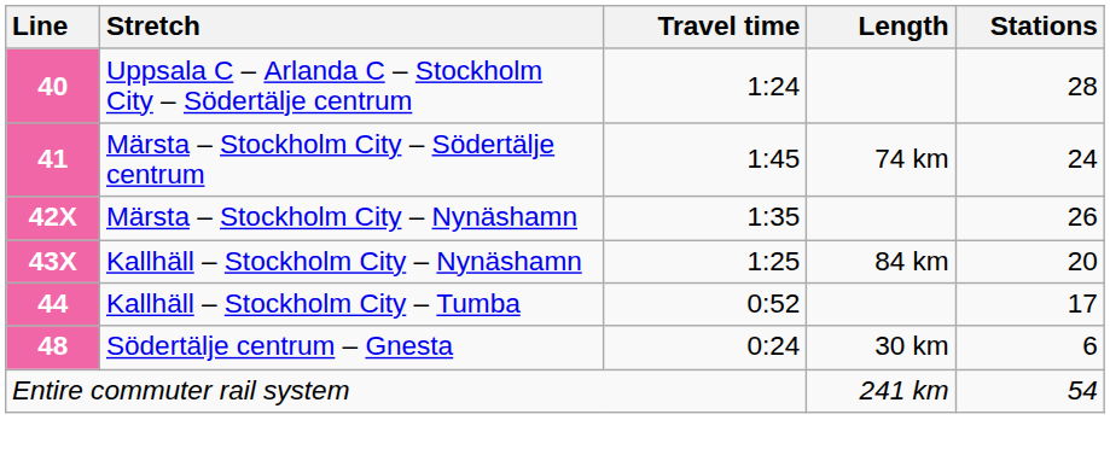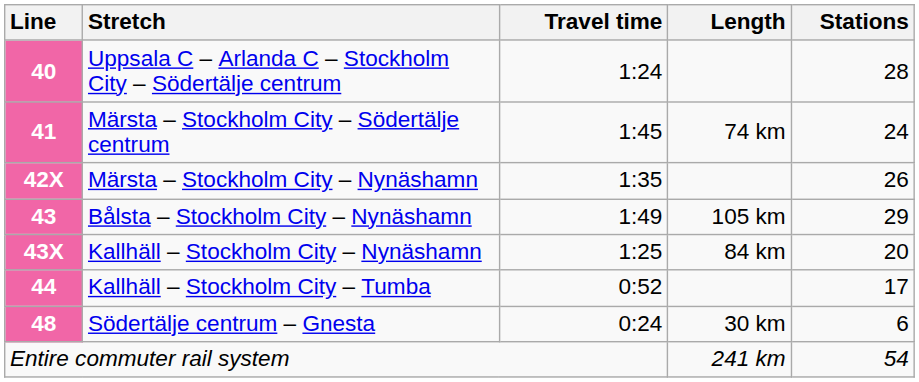 <table class="wikitable">
 <tr>
 <th style="text-align:left; width:3em;">Line</th>
 <th style="text-align:left; width:18em;">Stretch</th>
 <th style="text-align:right; width:7em;">Travel time</th>
 <th style="text-align:right; width:5em;">Length</th>
 <th style="text-align:right; width:5em;">Stations</th>
 </tr>
 <tr>
 <th style="background: #F166A7; color: white;">40</th>
 <td><a href='#'>Uppsala C</a> – <a href='#'>Arlanda C</a> – <a href='#'>Stockholm City</a> – <a href='#'>Södertälje centrum</a></td>
 <td align="right">1:24</td>
 <td align="right"></td>
 <td align="right">28</td>
 </tr>
 <tr>
 <th style="background: #F166A7; color: white;">41</th>
 <td><a href='#'>Märsta</a> – <a href='#'>Stockholm City</a> – <a href='#'>Södertälje centrum</a></td>
 <td align="right">1:45</td>
 <td align="right">74 km</td>
 <td align="right">24</td>
 </tr>
 <tr>
 <th style="background: #F166A7; color: white;">42X</th>
 <td><a href='#'>Märsta</a> – <a href='#'>Stockholm City</a> – <a href='#'>Nynäshamn</a></td>
 <td align="right">1:35</td>
 <td align="right"></td>
 <td align="right">26</td>
 </tr>
 <tr>
+<th style="background: #F166A7; color: white;">43</th>
+<td><a href='#'>Bålsta</a> – <a href='#'>Stockholm City</a> – <a href='#'>Nynäshamn</a></td>
+<td align="right">1:49</td>
+<td align="right">105 km</td>
+<td align="right">29</td>
+</tr>
+<tr>
 <th style="background: #F166A7; color: white;">43X</th>
 <td><a href='#'>Kallhäll</a> – <a href='#'>Stockholm City</a> – <a href='#'>Nynäshamn</a></td>
 <td align="right">1:25</td>
 <td align="right">84 km</td>
 <td align="right">20</td>
 </tr>
 <tr>
 <th style="background: #F166A7; color: white;">44</th>
 <td><a href='#'>Kallhäll</a> – <a href='#'>Stockholm City</a> – <a href='#'>Tumba</a></td>
 <td align="right">0:52</td>
 <td align="right"></td>
 <td align="right">17</td>
 </tr>
 <tr>
 <th style="background: #F166A7; color: white;">48</th>
 <td><a href='#'>Södertälje centrum</a> – <a href='#'>Gnesta</a></td>
 <td align="right">0:24</td>
 <td align="right">30 km</td>
 <td align="right">6</td>
 </tr>
 <tr>
 <td colspan="3" style="text-align:left;"><em>Entire commuter rail system</em></td>
 <td align="right"><em>241 km</em></td>
 <td align="right"><em>54</em></td>
 </tr>
 </table>
